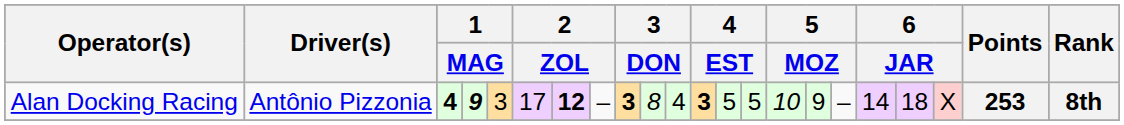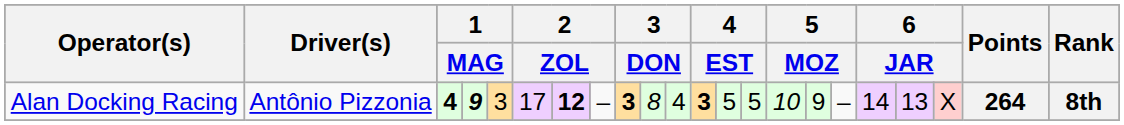 <table class="wikitable" style="font-size: 85%">
 <tr>
 <th rowspan=2>Operator(s)</th>
 <th rowspan=2>Driver(s)</th>
 <th colspan=3>1</th>
 <th colspan=3>2</th>
 <th colspan=3>3</th>
 <th colspan=3>4</th>
 <th colspan=3>5</th>
 <th colspan=3>6</th>
 <th rowspan=2>Points</th>
 <th rowspan=2>Rank</th>
 </tr>
 <tr>
 <th colspan=3><a href='#'>MAG</a></th>
 <th colspan=3><a href='#'>ZOL</a></th>
 <th colspan=3><a href='#'>DON</a></th>
 <th colspan=3><a href='#'>EST</a></th>
 <th colspan=3><a href='#'>MOZ</a></th>
 <th colspan=3><a href='#'>JAR</a></th>
 </tr>
 <tr>
 <td align=center><a href='#'>Alan Docking Racing</a></td>
 <td> <a href='#'>Antônio Pizzonia</a></td>
 <td style="background:#dfffdf;"><strong>4</strong></td>
 <td style="background:#dfffdf;"><strong><em>9</em></strong></td>
 <td style="background:#ffdf9f;">3</td>
 <td style="background:#efcfff;">17</td>
 <td style="background:#efcfff;"><strong>12</strong></td>
 <td>–</td>
 <td style="background:#ffdf9f;"><strong>3</strong></td>
 <td style="background:#dfffdf;"><em>8</em></td>
 <td style="background:#dfffdf;">4</td>
 <td style="background:#ffdf9f;"><strong>3</strong></td>
 <td style="background:#dfffdf;">5</td>
 <td style="background:#dfffdf;">5</td>
 <td style="background:#dfffdf;"><em>10</em></td>
 <td style="background:#dfffdf;">9</td>
 <td>–</td>
 <td style="background:#efcfff;">14</td>
-<td style="background:#efcfff;">18</td>
+<td style="background:#efcfff;">13</td>
 <td style="background:#ffcfcf;">X</td>
-<th>253</th>
+<th>264</th>
 <th>8th</th>
 </tr>
 </table>
